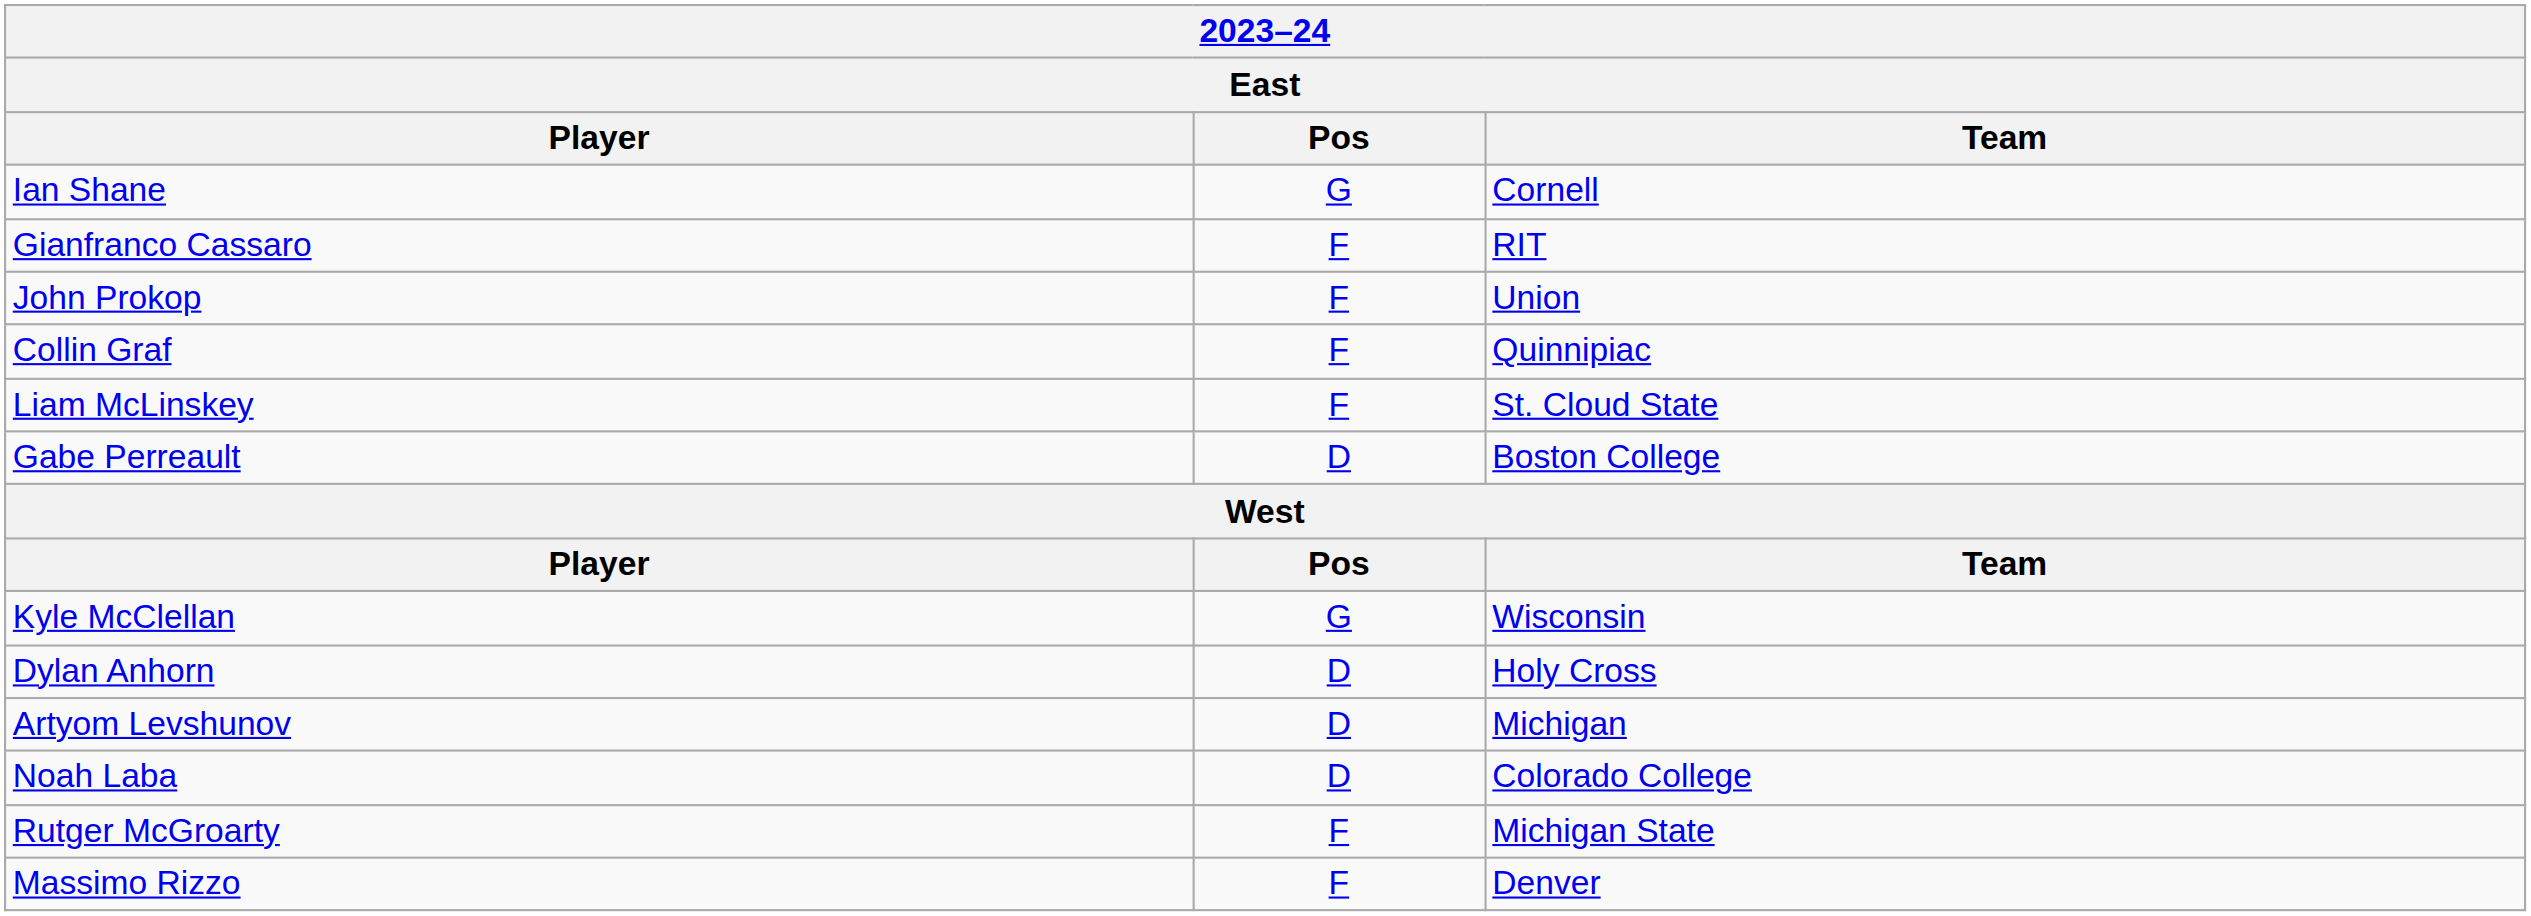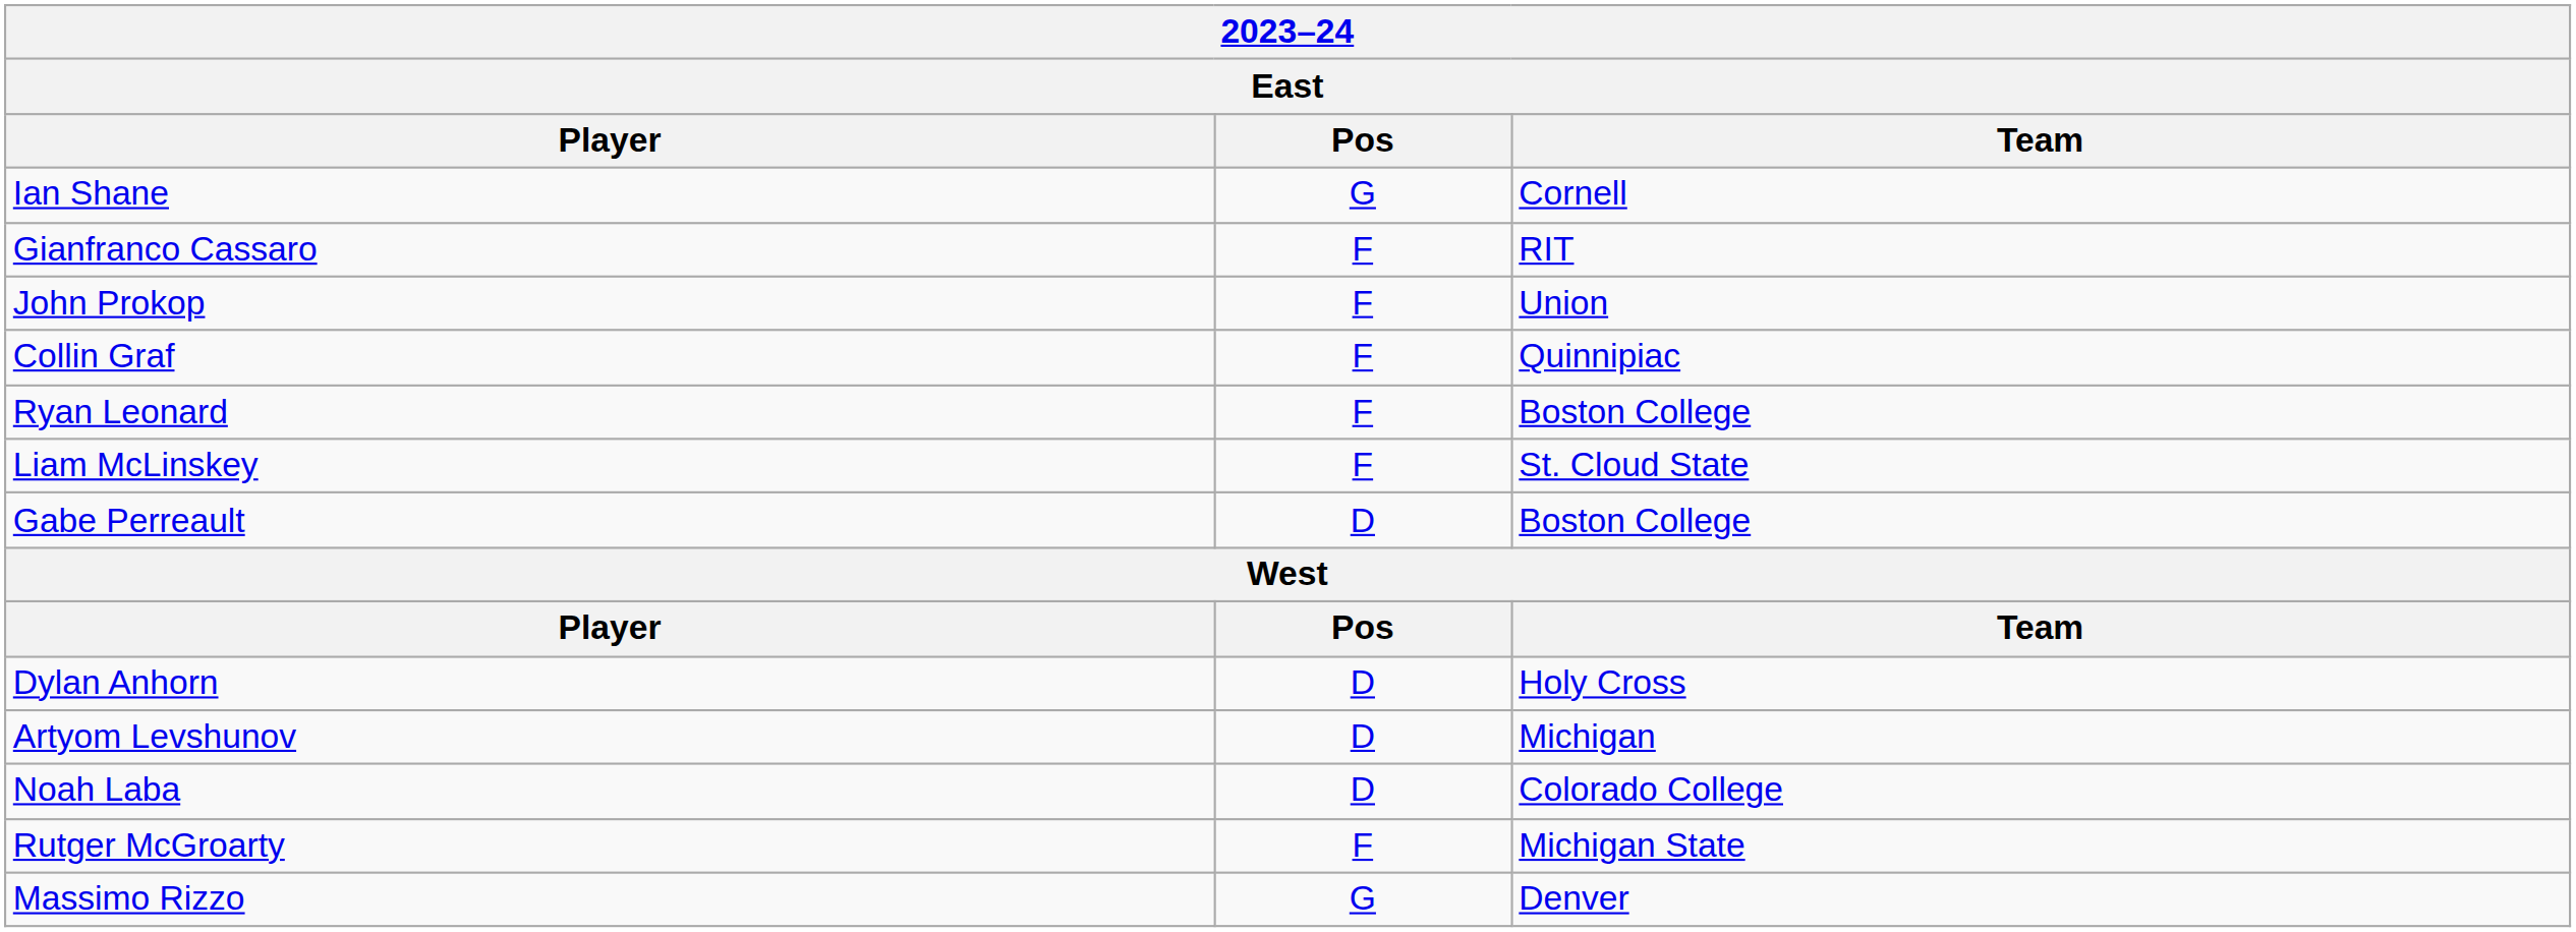 <table class="wikitable" width=95%>
 <tr>
 <th colspan=3><a href='#'>2023–24</a></th>
 </tr>
 <tr>
 <th colspan=3><strong>East</strong></th>
 </tr>
 <tr>
 <th>Player</th>
 <th>Pos</th>
 <th>Team</th>
 </tr>
 <tr>
 <td><a href='#'>Ian Shane</a></td>
 <td style="text-align:center;"><a href='#'>G</a></td>
 <td><a href='#'>Cornell</a></td>
 </tr>
 <tr>
 <td><a href='#'>Gianfranco Cassaro</a></td>
 <td style="text-align:center;"><a href='#'>F</a></td>
 <td><a href='#'>RIT</a></td>
 </tr>
 <tr>
 <td><a href='#'>John Prokop</a></td>
 <td style="text-align:center;"><a href='#'>F</a></td>
 <td><a href='#'>Union</a></td>
 </tr>
 <tr>
 <td><a href='#'>Collin Graf</a></td>
 <td style="text-align:center;"><a href='#'>F</a></td>
 <td><a href='#'>Quinnipiac</a></td>
 </tr>
 <tr>
+<td><a href='#'>Ryan Leonard</a></td>
+<td style="text-align:center;"><a href='#'>F</a></td>
+<td><a href='#'>Boston College</a></td>
+</tr>
+<tr>
 <td><a href='#'>Liam McLinskey</a></td>
 <td style="text-align:center;"><a href='#'>F</a></td>
 <td><a href='#'>St. Cloud State</a></td>
 </tr>
 <tr>
 <td><a href='#'>Gabe Perreault</a></td>
 <td style="text-align:center;"><a href='#'>D</a></td>
 <td><a href='#'>Boston College</a></td>
 </tr>
 <tr>
 <th colspan=3><strong>West</strong></th>
 </tr>
 <tr>
 <th>Player</th>
 <th>Pos</th>
 <th>Team</th>
-</tr>
-<tr>
-<td><a href='#'>Kyle McClellan</a></td>
-<td style="text-align:center;"><a href='#'>G</a></td>
-<td><a href='#'>Wisconsin</a></td>
 </tr>
 <tr>
 <td><a href='#'>Dylan Anhorn</a></td>
 <td style="text-align:center;"><a href='#'>D</a></td>
 <td><a href='#'>Holy Cross</a></td>
 </tr>
 <tr>
 <td><a href='#'>Artyom Levshunov</a></td>
 <td style="text-align:center;"><a href='#'>D</a></td>
 <td><a href='#'>Michigan</a></td>
 </tr>
 <tr>
 <td><a href='#'>Noah Laba</a></td>
 <td style="text-align:center;"><a href='#'>D</a></td>
 <td><a href='#'>Colorado College</a></td>
 </tr>
 <tr>
 <td><a href='#'>Rutger McGroarty</a></td>
 <td style="text-align:center;"><a href='#'>F</a></td>
 <td><a href='#'>Michigan State</a></td>
 </tr>
 <tr>
 <td><a href='#'>Massimo Rizzo</a></td>
-<td style="text-align:center;"><a href='#'>F</a></td>
+<td style="text-align:center;"><a href='#'>G</a></td>
 <td><a href='#'>Denver</a></td>
 </tr>
 </table>
